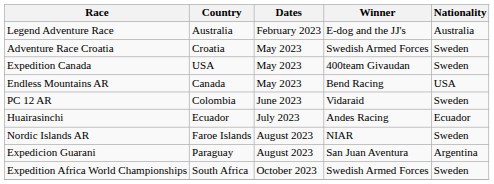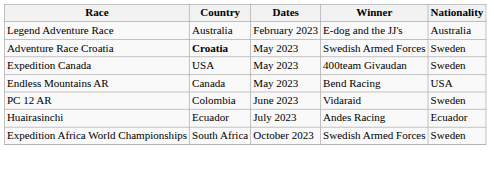 <table class="wikitable sortable">
 <tr>
 <th>Race</th>
 <th>Country</th>
 <th>Dates</th>
 <th>Winner</th>
 <th>Nationality</th>
 </tr>
 <tr>
 <td>Legend Adventure Race</td>
 <td>Australia</td>
 <td>February 2023</td>
 <td>E-dog and the JJ's</td>
 <td>Australia</td>
 </tr>
 <tr |->
 <td>Adventure Race Croatia</td>
-<td>Croatia</td>
+<td><strong>Croatia</strong></td>
 <td>May 2023</td>
 <td>Swedish Armed Forces</td>
 <td>Sweden</td>
 </tr>
 <tr>
 <td>Expedition Canada</td>
 <td>USA</td>
 <td>May 2023</td>
 <td>400team Givaudan</td>
 <td>Sweden</td>
 </tr>
 <tr>
 <td>Endless Mountains AR</td>
 <td>Canada</td>
 <td>May 2023</td>
 <td>Bend Racing</td>
 <td>USA</td>
 </tr>
 <tr>
 <td>PC 12 AR</td>
 <td>Colombia</td>
 <td>June 2023</td>
 <td>Vidaraid</td>
 <td>Sweden</td>
 </tr>
 <tr>
 <td>Huairasinchi</td>
 <td>Ecuador</td>
 <td>July 2023</td>
 <td>Andes Racing</td>
 <td>Ecuador</td>
 </tr>
 <tr>
-<td>Nordic Islands AR</td>
-<td>Faroe Islands</td>
-<td>August 2023</td>
-<td>NIAR</td>
-<td>Sweden</td>
-</tr>
-<tr>
-<td>Expedicion Guarani</td>
-<td>Paraguay</td>
-<td>August 2023</td>
-<td>San Juan Aventura</td>
-<td>Argentina</td>
-</tr>
-<tr>
 <td>Expedition Africa World Championships</td>
 <td>South Africa</td>
 <td>October 2023</td>
 <td>Swedish Armed Forces</td>
 <td>Sweden</td>
 </tr>
 <tr>
 </tr>
 </table>
